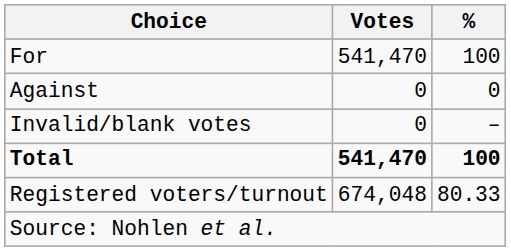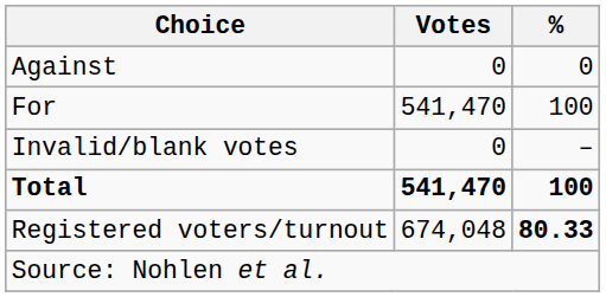 <table class=wikitable style=text-align:right>
 <tr>
 <th>Choice</th>
 <th>Votes</th>
 <th>%</th>
 </tr>
 <tr>
+<td align=left>Against</td>
+<td>0</td>
+<td>0</td>
+</tr>
+<tr>
 <td align=left>For</td>
 <td>541,470</td>
 <td>100</td>
-</tr>
-<tr>
-<td align=left>Against</td>
-<td>0</td>
-<td>0</td>
 </tr>
 <tr>
 <td align=left>Invalid/blank votes</td>
 <td>0</td>
 <td>–</td>
 </tr>
 <tr>
 <td align=left><strong>Total</strong></td>
 <td><strong>541,470</strong></td>
 <td><strong>100</strong></td>
 </tr>
 <tr>
 <td align=left>Registered voters/turnout</td>
 <td>674,048</td>
-<td>80.33</td>
+<td><strong>80.33</strong></td>
 </tr>
 <tr>
 <td colspan=3 align=left>Source: Nohlen <em>et al.</em></td>
 </tr>
 </table>
